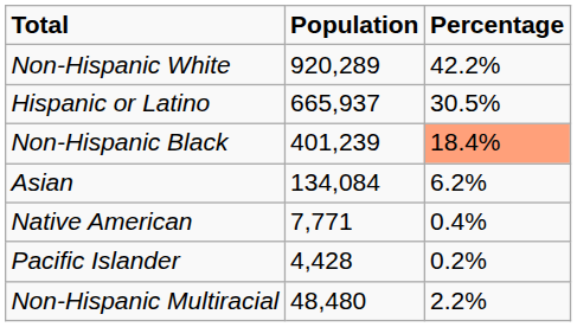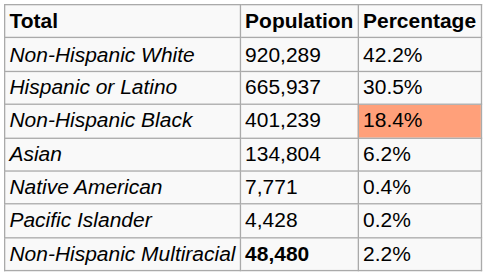 <table class="wikitable">
 <tr>
 <td><strong>Total</strong></td>
 <td><strong>Population</strong></td>
 <td><strong>Percentage</strong></td>
 </tr>
 <tr>
 <td><em>Non-Hispanic White</em></td>
 <td>920,289</td>
 <td>42.2%</td>
 </tr>
 <tr>
 <td><em>Hispanic or Latino</em></td>
 <td>665,937</td>
 <td>30.5%</td>
 </tr>
 <tr>
 <td><em>Non-Hispanic Black</em></td>
 <td>401,239</td>
 <td style="background: lightsalmon;">18.4%</td>
 </tr>
 <tr>
 <td><em>Asian</em></td>
-<td>134,084</td>
+<td>134,804</td>
 <td>6.2%</td>
 </tr>
 <tr>
 <td><em>Native American</em></td>
 <td>7,771</td>
 <td>0.4%</td>
 </tr>
 <tr>
 <td><em>Pacific Islander</em></td>
 <td>4,428</td>
 <td>0.2%</td>
 </tr>
 <tr>
 <td><em>Non-Hispanic Multiracial</em></td>
-<td>48,480</td>
+<td><strong>48,480</strong></td>
 <td>2.2%</td>
 </tr>
 </table>
